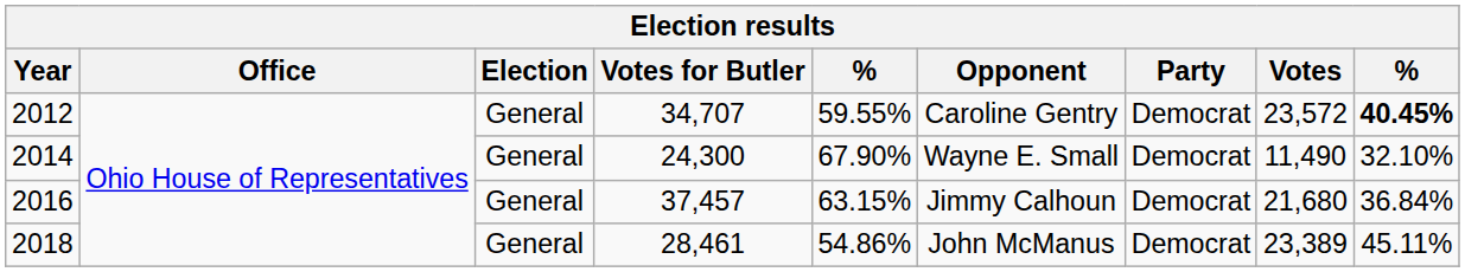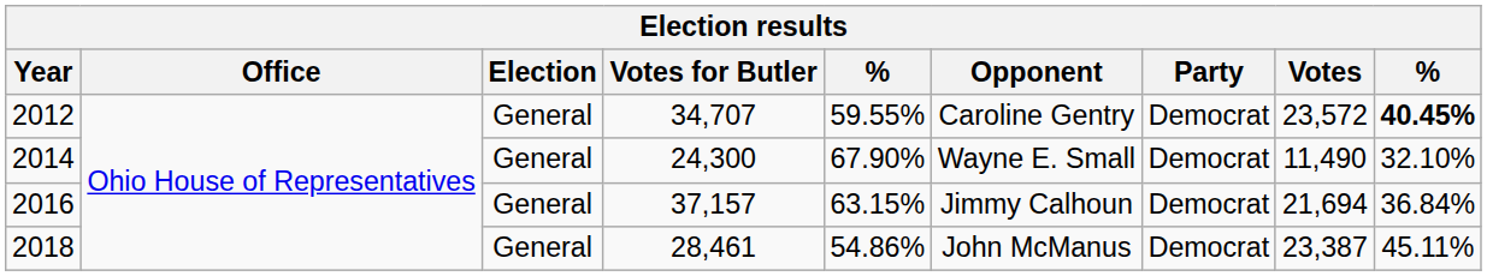 <table class="wikitable" style="text-align: center;">
 <tr>
 <th colspan="9">Election results</th>
 </tr>
 <tr>
 <th>Year</th>
 <th>Office</th>
 <th>Election</th>
 <th>Votes for Butler</th>
 <th>%</th>
 <th>Opponent</th>
 <th>Party</th>
 <th>Votes</th>
 <th>%</th>
 </tr>
 <tr>
 <td>2012</td>
 <td rowspan=4><a href='#'>Ohio House of Representatives</a></td>
 <td>General</td>
 <td>34,707</td>
 <td>59.55%</td>
 <td>Caroline Gentry</td>
 <td>Democrat</td>
 <td>23,572</td>
 <td><strong>40.45%</strong></td>
 </tr>
 <tr |->
 <td>2014</td>
 <td>General</td>
 <td>24,300</td>
 <td>67.90%</td>
 <td>Wayne E. Small</td>
 <td>Democrat</td>
 <td>11,490</td>
 <td>32.10%</td>
 </tr>
 <tr>
 <td>2016</td>
 <td>General</td>
-<td>37,457</td>
+<td>37,157</td>
 <td>63.15%</td>
 <td>Jimmy Calhoun</td>
 <td>Democrat</td>
-<td>21,680</td>
+<td>21,694</td>
 <td>36.84%</td>
 </tr>
 <tr>
 <td>2018</td>
 <td>General</td>
 <td>28,461</td>
 <td>54.86%</td>
 <td>John McManus</td>
 <td>Democrat</td>
-<td>23,389</td>
+<td>23,387</td>
 <td>45.11%</td>
 </tr>
 </table>
